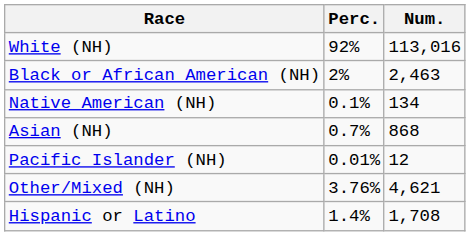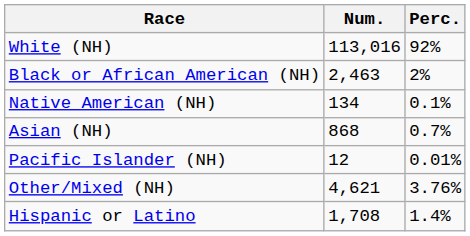 <table class="wikitable">
 <tr>
 <th>Race</th>
+<th>Num.</th>
 <th>Perc.</th>
-<th>Num.</th>
 </tr>
 <tr>
 <td><a href='#'>White</a> (NH)</td>
+<td>113,016</td>
 <td>92%</td>
-<td>113,016</td>
 </tr>
 <tr>
 <td><a href='#'>Black or African American</a> (NH)</td>
+<td>2,463</td>
 <td>2%</td>
-<td>2,463</td>
 </tr>
 <tr>
 <td><a href='#'>Native American</a> (NH)</td>
+<td>134</td>
 <td>0.1%</td>
-<td>134</td>
 </tr>
 <tr>
 <td><a href='#'>Asian</a> (NH)</td>
+<td>868</td>
 <td>0.7%</td>
-<td>868</td>
 </tr>
 <tr>
 <td><a href='#'>Pacific Islander</a> (NH)</td>
+<td>12</td>
 <td>0.01%</td>
-<td>12</td>
 </tr>
 <tr>
 <td><a href='#'>Other/Mixed</a> (NH)</td>
+<td>4,621</td>
 <td>3.76%</td>
-<td>4,621</td>
 </tr>
 <tr>
 <td><a href='#'>Hispanic</a> or <a href='#'>Latino</a></td>
+<td>1,708</td>
 <td>1.4%</td>
-<td>1,708</td>
 </tr>
 </table>
